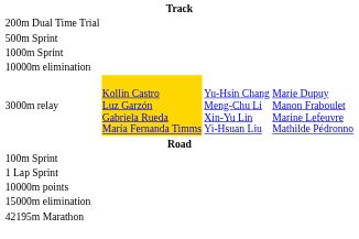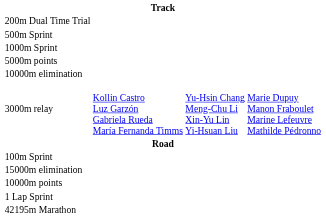 <table>
 <tr>
 <th colspan=4>Track</th>
 </tr>
 <tr>
 <td>200m Dual Time Trial</td>
 <td></td>
 <td></td>
 <td></td>
 </tr>
 <tr>
 <td>500m Sprint</td>
 <td></td>
 <td></td>
 <td></td>
 </tr>
 <tr>
 <td>1000m Sprint</td>
 <td></td>
 <td></td>
 <td></td>
 </tr>
 <tr>
+<td>5000m points</td>
+<td></td>
+<td></td>
+<td></td>
+</tr>
+<tr>
 <td>10000m elimination</td>
 <td></td>
 <td></td>
 <td></td>
 </tr>
 <tr>
 <td>3000m relay</td>
-<td style="background: gold;"><br><a href='#'>Kollin Castro</a><br><a href='#'>Luz Garzón</a><br><a href='#'>Gabriela Rueda</a><br><a href='#'>María Fernanda Timms</a></td>
+<td><br><a href='#'>Kollin Castro</a><br><a href='#'>Luz Garzón</a><br><a href='#'>Gabriela Rueda</a><br><a href='#'>María Fernanda Timms</a></td>
 <td><br><a href='#'>Yu-Hsin Chang</a><br><a href='#'>Meng-Chu Li</a><br><a href='#'>Xin-Yu Lin</a><br><a href='#'>Yi-Hsuan Liu</a></td>
 <td><br><a href='#'>Marie Dupuy</a><br><a href='#'>Manon Fraboulet</a><br><a href='#'>Marine Lefeuvre</a><br><a href='#'>Mathilde Pédronno</a></td>
 </tr>
 <tr>
 <th colspan=4>Road</th>
 </tr>
 <tr>
 <td>100m Sprint</td>
 <td></td>
 <td></td>
 <td></td>
 </tr>
 <tr>
-<td>1 Lap Sprint</td>
+<td>15000m elimination</td>
 <td></td>
 <td></td>
 <td></td>
 </tr>
 <tr>
 <td>10000m points</td>
 <td></td>
 <td></td>
 <td></td>
 </tr>
 <tr>
-<td>15000m elimination</td>
+<td>1 Lap Sprint</td>
 <td></td>
 <td></td>
 <td></td>
 </tr>
 <tr>
 <td>42195m Marathon</td>
 <td></td>
 <td></td>
 <td></td>
 </tr>
 </table>
